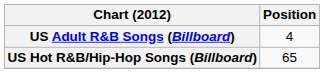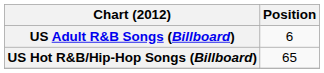 <table class="wikitable sortable plainrowheaders">
 <tr>
 <th align="center">Chart (2012)</th>
 <th align="center">Position</th>
 </tr>
 <tr>
 <th scope="row">US <a href='#'>Adult R&B Songs</a> (<em><a href='#'>Billboard</a></em>)</th>
-<td align="center">4</td>
+<td align="center">6</td>
 </tr>
 <tr>
 <th scope="row">US Hot R&B/Hip-Hop Songs (<em>Billboard</em>)</th>
 <td style="text-align:center;">65</td>
 </tr>
 <tr>
 </tr>
 </table>
